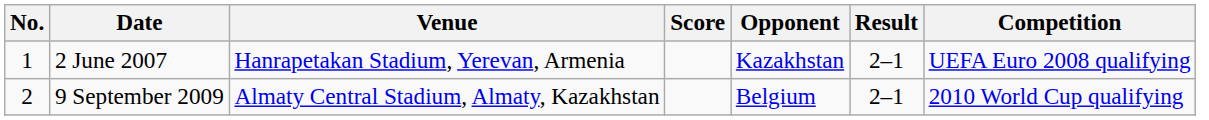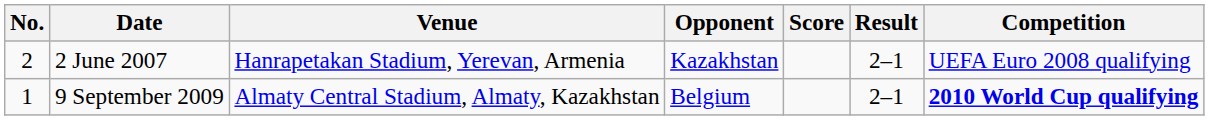 <table class="wikitable sortable">
 <tr>
 <th scope="col">No.</th>
 <th scope="col">Date</th>
 <th scope="col">Venue</th>
+<th scope="col">Opponent</th>
 <th scope="col">Score</th>
-<th scope="col">Opponent</th>
 <th scope="col">Result</th>
 <th scope="col">Competition</th>
 </tr>
 <tr>
-<td style="text-align:center">1</td>
+<td style="text-align:center">2</td>
 <td>2 June 2007</td>
 <td><a href='#'>Hanrapetakan Stadium</a>, <a href='#'>Yerevan</a>, Armenia</td>
+<td> <a href='#'>Kazakhstan</a></td>
 <td></td>
-<td> <a href='#'>Kazakhstan</a></td>
 <td style="text-align:center">2–1</td>
 <td><a href='#'>UEFA Euro 2008 qualifying</a></td>
 </tr>
 <tr>
-<td style="text-align:center">2</td>
+<td style="text-align:center">1</td>
 <td>9 September 2009</td>
 <td><a href='#'>Almaty Central Stadium</a>, <a href='#'>Almaty</a>, Kazakhstan</td>
+<td> <a href='#'>Belgium</a></td>
 <td></td>
-<td> <a href='#'>Belgium</a></td>
 <td style="text-align:center">2–1</td>
-<td><a href='#'>2010 World Cup qualifying</a></td>
+<td><strong><a href='#'>2010 World Cup qualifying</a></strong></td>
 </tr>
 </table>
